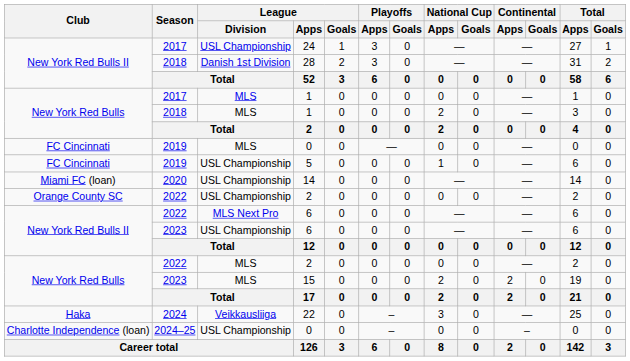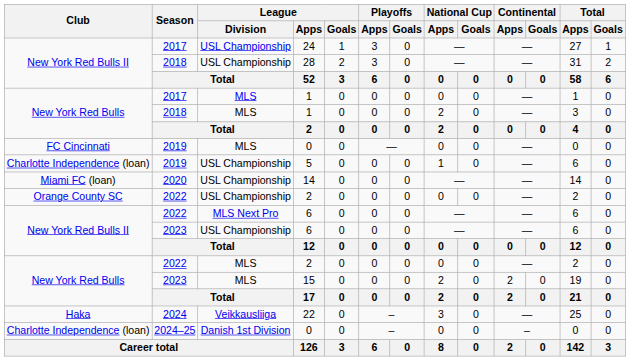 <table class="wikitable" style="text-align: center;">
 <tr>
 <th rowspan=2>Club</th>
 <th rowspan=2>Season</th>
 <th colspan=3>League</th>
 <th colspan=2>Playoffs</th>
 <th colspan=2>National Cup</th>
 <th colspan=2>Continental</th>
 <th colspan=2>Total</th>
 </tr>
 <tr>
 <th>Division</th>
 <th>Apps</th>
 <th>Goals</th>
 <th>Apps</th>
 <th>Goals</th>
 <th>Apps</th>
 <th>Goals</th>
 <th>Apps</th>
 <th>Goals</th>
 <th>Apps</th>
 <th>Goals</th>
 </tr>
 <tr>
 <td rowspan=3><a href='#'>New York Red Bulls II</a></td>
 <td><a href='#'>2017</a></td>
 <td><a href='#'>USL Championship</a></td>
 <td>24</td>
 <td>1</td>
 <td>3</td>
 <td>0</td>
 <td colspan=2>—</td>
 <td colspan=2>—</td>
 <td>27</td>
 <td>1</td>
 </tr>
 <tr>
 <td><a href='#'>2018</a></td>
-<td><a href='#'>Danish 1st Division</a></td>
+<td>USL Championship</td>
 <td>28</td>
 <td>2</td>
 <td>3</td>
 <td>0</td>
 <td colspan=2>—</td>
 <td colspan=2>—</td>
 <td>31</td>
 <td>2</td>
 </tr>
 <tr>
 <th colspan=2>Total</th>
 <th>52</th>
 <th>3</th>
 <th>6</th>
 <th>0</th>
 <th>0</th>
 <th>0</th>
 <th>0</th>
 <th>0</th>
 <th>58</th>
 <th>6</th>
 </tr>
 <tr>
 <td rowspan=3><a href='#'>New York Red Bulls</a></td>
 <td><a href='#'>2017</a></td>
 <td><a href='#'>MLS</a></td>
 <td>1</td>
 <td>0</td>
 <td>0</td>
 <td>0</td>
 <td>0</td>
 <td>0</td>
 <td colspan=2>—</td>
 <td>1</td>
 <td>0</td>
 </tr>
 <tr>
 <td><a href='#'>2018</a></td>
 <td>MLS</td>
 <td>1</td>
 <td>0</td>
 <td>0</td>
 <td>0</td>
 <td>2</td>
 <td>0</td>
 <td colspan=2>—</td>
 <td>3</td>
 <td>0</td>
 </tr>
 <tr>
 <th colspan=2>Total</th>
 <th>2</th>
 <th>0</th>
 <th>0</th>
 <th>0</th>
 <th>2</th>
 <th>0</th>
 <th>0</th>
 <th>0</th>
 <th>4</th>
 <th>0</th>
 </tr>
 <tr>
 <td><a href='#'>FC Cincinnati</a></td>
 <td><a href='#'>2019</a></td>
 <td>MLS</td>
 <td>0</td>
 <td>0</td>
 <td colspan=2>—</td>
 <td>0</td>
 <td>0</td>
 <td colspan=2>—</td>
 <td>0</td>
 <td>0</td>
 </tr>
 <tr>
-<td><a href='#'>FC Cincinnati</a></td>
+<td rowspan=1><a href='#'>Charlotte Independence</a> (loan)</td>
 <td><a href='#'>2019</a></td>
 <td>USL Championship</td>
 <td>5</td>
 <td>0</td>
 <td>0</td>
 <td>0</td>
 <td>1</td>
 <td>0</td>
 <td colspan=2>—</td>
 <td>6</td>
 <td>0</td>
 </tr>
 <tr>
 <td rowspan=1><a href='#'>Miami FC</a> (loan)</td>
 <td><a href='#'>2020</a></td>
 <td>USL Championship</td>
 <td>14</td>
 <td>0</td>
 <td>0</td>
 <td>0</td>
 <td colspan=2>—</td>
 <td colspan=2>—</td>
 <td>14</td>
 <td>0</td>
 </tr>
 <tr>
 <td rowspan=1><a href='#'>Orange County SC</a></td>
 <td><a href='#'>2022</a></td>
 <td>USL Championship</td>
 <td>2</td>
 <td>0</td>
 <td>0</td>
 <td>0</td>
 <td>0</td>
 <td>0</td>
 <td colspan=2>—</td>
 <td>2</td>
 <td>0</td>
 </tr>
 <tr>
 <td rowspan=3><a href='#'>New York Red Bulls II</a></td>
 <td><a href='#'>2022</a></td>
 <td><a href='#'>MLS Next Pro</a></td>
 <td>6</td>
 <td>0</td>
 <td>0</td>
 <td>0</td>
 <td colspan=2>—</td>
 <td colspan=2>—</td>
 <td>6</td>
 <td>0</td>
 </tr>
 <tr>
 <td><a href='#'>2023</a></td>
 <td>USL Championship</td>
 <td>6</td>
 <td>0</td>
 <td>0</td>
 <td>0</td>
 <td colspan=2>—</td>
 <td colspan=2>—</td>
 <td>6</td>
 <td>0</td>
 </tr>
 <tr>
 <th colspan=2>Total</th>
 <th>12</th>
 <th>0</th>
 <th>0</th>
 <th>0</th>
 <th>0</th>
 <th>0</th>
 <th>0</th>
 <th>0</th>
 <th>12</th>
 <th>0</th>
 </tr>
 <tr>
 <td rowspan=3><a href='#'>New York Red Bulls</a></td>
 <td><a href='#'>2022</a></td>
 <td>MLS</td>
 <td>2</td>
 <td>0</td>
 <td>0</td>
 <td>0</td>
 <td>0</td>
 <td>0</td>
 <td colspan=2>—</td>
 <td>2</td>
 <td>0</td>
 </tr>
 <tr>
 <td><a href='#'>2023</a></td>
 <td>MLS</td>
 <td>15</td>
 <td>0</td>
 <td>0</td>
 <td>0</td>
 <td>2</td>
 <td>0</td>
 <td>2</td>
 <td>0</td>
 <td>19</td>
 <td>0</td>
 </tr>
 <tr>
 <th colspan=2>Total</th>
 <th>17</th>
 <th>0</th>
 <th>0</th>
 <th>0</th>
 <th>2</th>
 <th>0</th>
 <th>2</th>
 <th>0</th>
 <th>21</th>
 <th>0</th>
 </tr>
 <tr>
 <td><a href='#'>Haka</a></td>
 <td><a href='#'>2024</a></td>
 <td><a href='#'>Veikkausliiga</a></td>
 <td>22</td>
 <td>0</td>
 <td colspan=2>–</td>
 <td>3</td>
 <td>0</td>
 <td colspan=2>—</td>
 <td>25</td>
 <td>0</td>
 </tr>
 <tr>
 <td rowspan=1><a href='#'>Charlotte Independence</a> (loan)</td>
 <td><a href='#'>2024–25</a></td>
-<td>USL Championship</td>
+<td><a href='#'>Danish 1st Division</a></td>
 <td>0</td>
 <td>0</td>
 <td colspan=2>–</td>
 <td>0</td>
 <td>0</td>
 <td colspan=2>–</td>
 <td>0</td>
 <td>0</td>
 </tr>
 <tr>
 <th colspan=3>Career total</th>
 <th>126</th>
 <th>3</th>
 <th>6</th>
 <th>0</th>
 <th>8</th>
 <th>0</th>
 <th>2</th>
 <th>0</th>
 <th>142</th>
 <th>3</th>
 </tr>
 </table>
